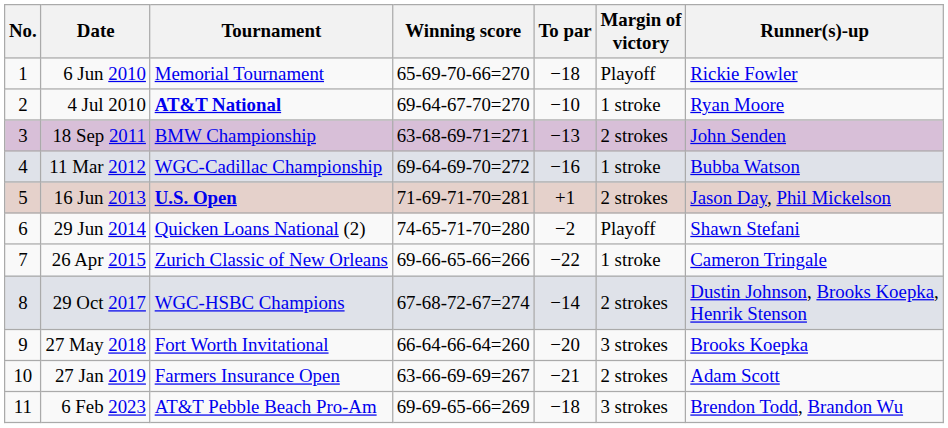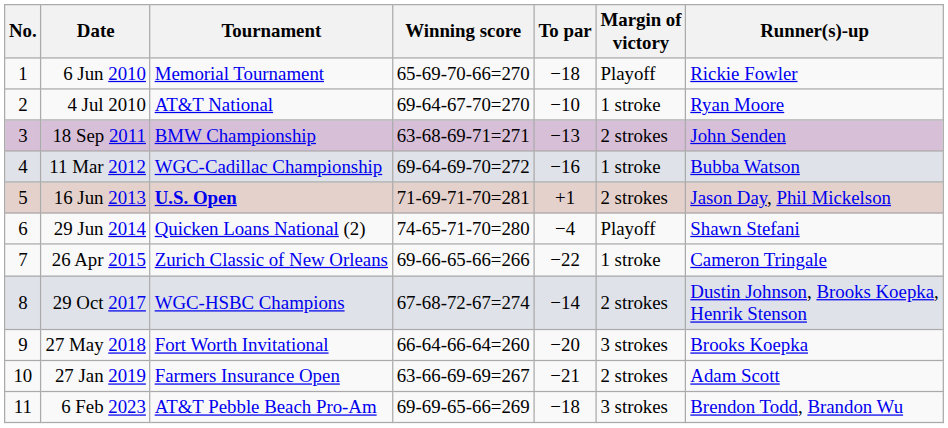 <table class="wikitable" style="font-size:95%;">
 <tr>
 <th>No.</th>
 <th>Date</th>
 <th>Tournament</th>
 <th>Winning score</th>
 <th>To par</th>
 <th>Margin of<br>victory</th>
 <th>Runner(s)-up</th>
 </tr>
 <tr>
 <td align=center>1</td>
 <td align=right>6 Jun <a href='#'>2010</a></td>
 <td><a href='#'>Memorial Tournament</a></td>
 <td>65-69-70-66=270</td>
 <td align=center>−18</td>
 <td>Playoff</td>
 <td> <a href='#'>Rickie Fowler</a></td>
 </tr>
 <tr>
 <td align=center>2</td>
 <td align=right>4 Jul 2010</td>
-<td><strong><a href='#'>AT&T National</a></strong></td>
+<td><a href='#'>AT&T National</a></td>
 <td>69-64-67-70=270</td>
 <td align=center>−10</td>
 <td>1 stroke</td>
 <td> <a href='#'>Ryan Moore</a></td>
 </tr>
 <tr style="background:thistle;">
 <td align=center>3</td>
 <td align=right>18 Sep <a href='#'>2011</a></td>
 <td><a href='#'>BMW Championship</a></td>
 <td>63-68-69-71=271</td>
 <td align=center>−13</td>
 <td>2 strokes</td>
 <td> <a href='#'>John Senden</a></td>
 </tr>
 <tr style="background:#dfe2e9;">
 <td align=center>4</td>
 <td align=right>11 Mar <a href='#'>2012</a></td>
 <td><a href='#'>WGC-Cadillac Championship</a></td>
 <td>69-64-69-70=272</td>
 <td align=center>−16</td>
 <td>1 stroke</td>
 <td> <a href='#'>Bubba Watson</a></td>
 </tr>
 <tr style="background:#e5d1cb;">
 <td align=center>5</td>
 <td align=right>16 Jun <a href='#'>2013</a></td>
 <td><strong><a href='#'>U.S. Open</a></strong></td>
 <td>71-69-71-70=281</td>
 <td align=center>+1</td>
 <td>2 strokes</td>
 <td> <a href='#'>Jason Day</a>,  <a href='#'>Phil Mickelson</a></td>
 </tr>
 <tr>
 <td align=center>6</td>
 <td align=right>29 Jun <a href='#'>2014</a></td>
 <td><a href='#'>Quicken Loans National</a> (2)</td>
 <td>74-65-71-70=280</td>
-<td align=center>−2</td>
+<td align=center>−4</td>
 <td>Playoff</td>
 <td> <a href='#'>Shawn Stefani</a></td>
 </tr>
 <tr>
 <td align=center>7</td>
 <td align=right>26 Apr <a href='#'>2015</a></td>
 <td><a href='#'>Zurich Classic of New Orleans</a></td>
 <td>69-66-65-66=266</td>
 <td align=center>−22</td>
 <td>1 stroke</td>
 <td> <a href='#'>Cameron Tringale</a></td>
 </tr>
 <tr style="background:#dfe2e9;">
 <td align=center>8</td>
 <td align=right>29 Oct <a href='#'>2017</a></td>
 <td><a href='#'>WGC-HSBC Champions</a></td>
 <td>67-68-72-67=274</td>
 <td align=center>−14</td>
 <td>2 strokes</td>
 <td> <a href='#'>Dustin Johnson</a>,  <a href='#'>Brooks Koepka</a>,<br> <a href='#'>Henrik Stenson</a></td>
 </tr>
 <tr>
 <td align=center>9</td>
 <td align=right>27 May <a href='#'>2018</a></td>
 <td><a href='#'>Fort Worth Invitational</a></td>
 <td>66-64-66-64=260</td>
 <td align=center>−20</td>
 <td>3 strokes</td>
 <td> <a href='#'>Brooks Koepka</a></td>
 </tr>
 <tr>
 <td align=center>10</td>
 <td align=right>27 Jan <a href='#'>2019</a></td>
 <td><a href='#'>Farmers Insurance Open</a></td>
 <td>63-66-69-69=267</td>
 <td align=center>−21</td>
 <td>2 strokes</td>
 <td> <a href='#'>Adam Scott</a></td>
 </tr>
 <tr>
 <td align=center>11</td>
 <td align=right>6 Feb <a href='#'>2023</a></td>
 <td><a href='#'>AT&T Pebble Beach Pro-Am</a></td>
 <td>69-69-65-66=269</td>
 <td align=center>−18</td>
 <td>3 strokes</td>
 <td> <a href='#'>Brendon Todd</a>,  <a href='#'>Brandon Wu</a></td>
 </tr>
 </table>
